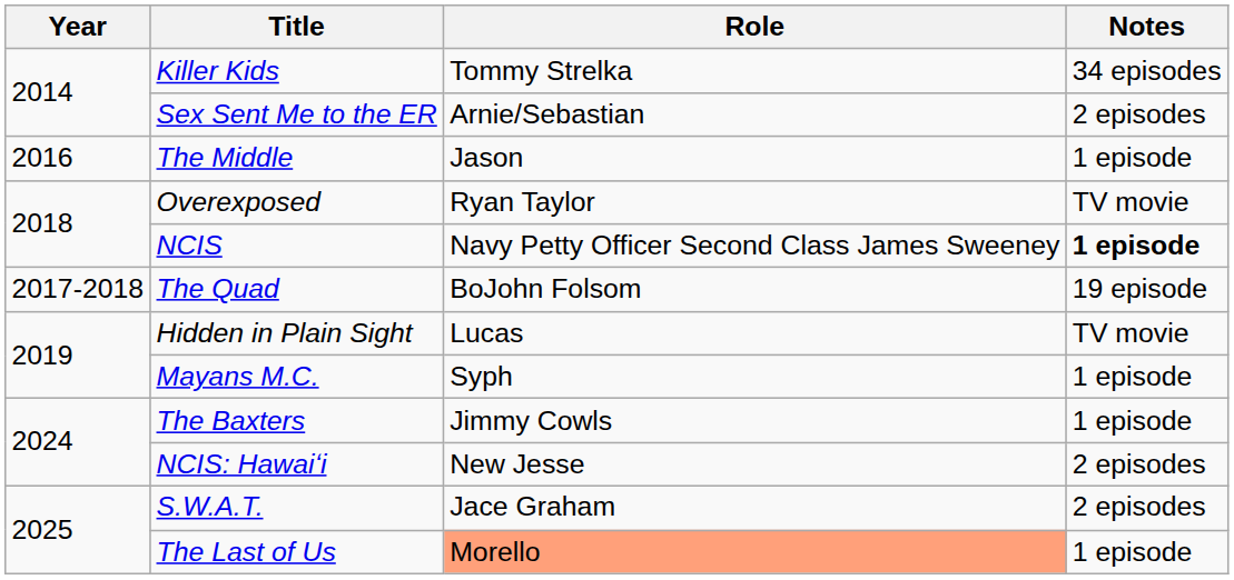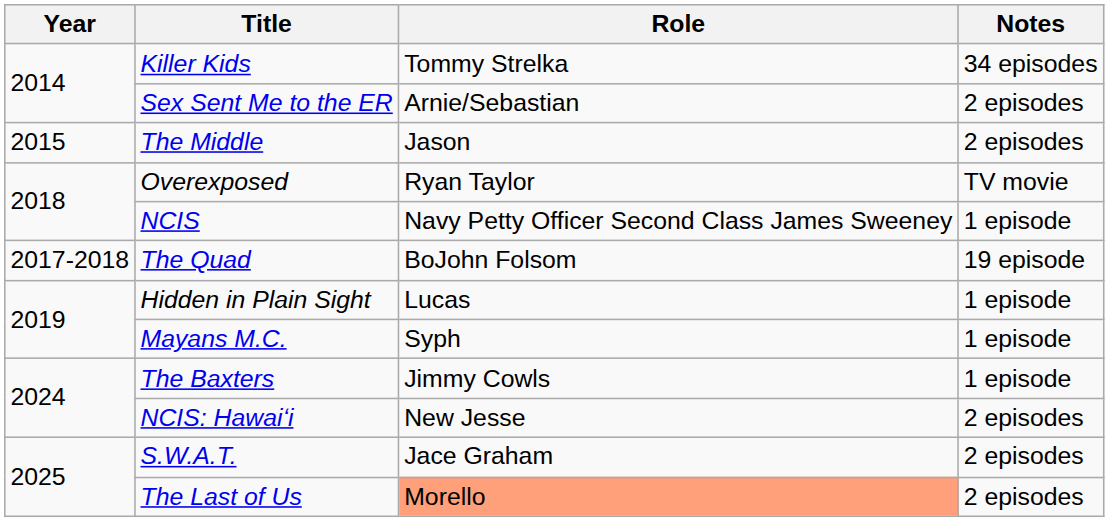 <table class="wikitable sortable">
 <tr>
 <th>Year</th>
 <th>Title</th>
 <th>Role</th>
 <th class="unsortable">Notes</th>
 </tr>
 <tr>
 <td rowspan="2">2014</td>
 <td><em><a href='#'>Killer Kids</a></em></td>
 <td>Tommy Strelka</td>
 <td>34 episodes</td>
 </tr>
 <tr>
 <td><em><a href='#'>Sex Sent Me to the ER</a></em></td>
 <td>Arnie/Sebastian</td>
 <td>2 episodes</td>
 </tr>
 <tr>
-<td>2016</td>
+<td>2015</td>
 <td><em><a href='#'>The Middle</a></em></td>
 <td>Jason</td>
-<td>1 episode</td>
+<td>2 episodes</td>
 </tr>
 <tr>
 <td rowspan="2">2018</td>
 <td><em>Overexposed</em></td>
 <td>Ryan Taylor</td>
 <td>TV movie</td>
 </tr>
 <tr>
 <td><em><a href='#'>NCIS</a></em></td>
 <td>Navy Petty Officer Second Class James Sweeney</td>
-<td><strong>1 episode</strong></td>
+<td>1 episode</td>
 </tr>
 <tr>
 <td>2017-2018</td>
 <td><em><a href='#'>The Quad</a></em></td>
 <td>BoJohn Folsom</td>
 <td>19 episode</td>
 </tr>
 <tr>
 <td rowspan="2">2019</td>
 <td><em>Hidden in Plain Sight</em></td>
 <td>Lucas</td>
-<td>TV movie</td>
+<td>1 episode</td>
 </tr>
 <tr>
 <td><em><a href='#'>Mayans M.C.</a></em></td>
 <td>Syph</td>
 <td>1 episode</td>
 </tr>
 <tr>
 <td rowspan="2">2024</td>
 <td><em><a href='#'>The Baxters</a></em></td>
 <td>Jimmy Cowls</td>
 <td>1 episode</td>
 </tr>
 <tr>
 <td><em><a href='#'>NCIS: Hawaiʻi</a></em></td>
 <td>New Jesse</td>
 <td>2 episodes</td>
 </tr>
 <tr>
 <td rowspan="2">2025</td>
 <td><em><a href='#'>S.W.A.T.</a></em></td>
 <td>Jace Graham</td>
 <td>2 episodes</td>
 </tr>
 <tr>
 <td><em><a href='#'>The Last of Us</a></em></td>
 <td style="background: lightsalmon;">Morello</td>
-<td>1 episode</td>
+<td>2 episodes</td>
 </tr>
 </table>
